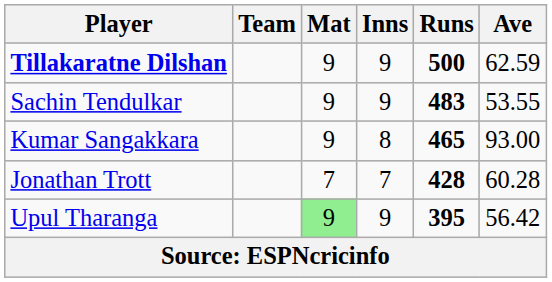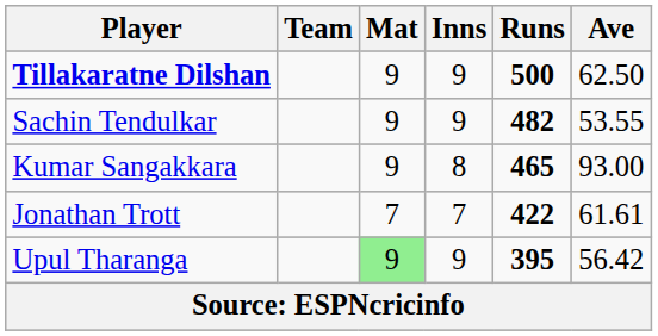 <table class="wikitable sortable" style="text-align:center">
 <tr>
 <th class="unsortable">Player</th>
 <th>Team</th>
 <th>Mat</th>
 <th>Inns</th>
 <th>Runs</th>
 <th>Ave</th>
 </tr>
 <tr>
 <td style="text-align:left"><strong><a href='#'>Tillakaratne Dilshan</a></strong></td>
 <td style="text-align:left"></td>
 <td>9</td>
 <td>9</td>
 <td><strong>500</strong></td>
-<td>62.59</td>
+<td>62.50</td>
 </tr>
 <tr>
 <td style="text-align:left"><a href='#'>Sachin Tendulkar</a></td>
 <td style="text-align:left"></td>
 <td>9</td>
 <td>9</td>
-<td><strong>483</strong></td>
+<td><strong>482</strong></td>
 <td>53.55</td>
 </tr>
 <tr>
 <td style="text-align:left"><a href='#'>Kumar Sangakkara</a></td>
 <td style="text-align:left"></td>
 <td>9</td>
 <td>8</td>
 <td><strong>465</strong></td>
 <td>93.00</td>
 </tr>
 <tr>
 <td style="text-align:left"><a href='#'>Jonathan Trott</a></td>
 <td style="text-align:left"></td>
 <td>7</td>
 <td>7</td>
-<td><strong>428</strong></td>
-<td>60.28</td>
+<td><strong>422</strong></td>
+<td>61.61</td>
 </tr>
 <tr>
 <td style="text-align:left"><a href='#'>Upul Tharanga</a></td>
 <td style="text-align:left"></td>
 <td style="background: lightgreen;">9</td>
 <td>9</td>
 <td><strong>395</strong></td>
 <td>56.42</td>
 </tr>
 <tr>
 <th colspan=6>Source: ESPNcricinfo </th>
 </tr>
 </table>
